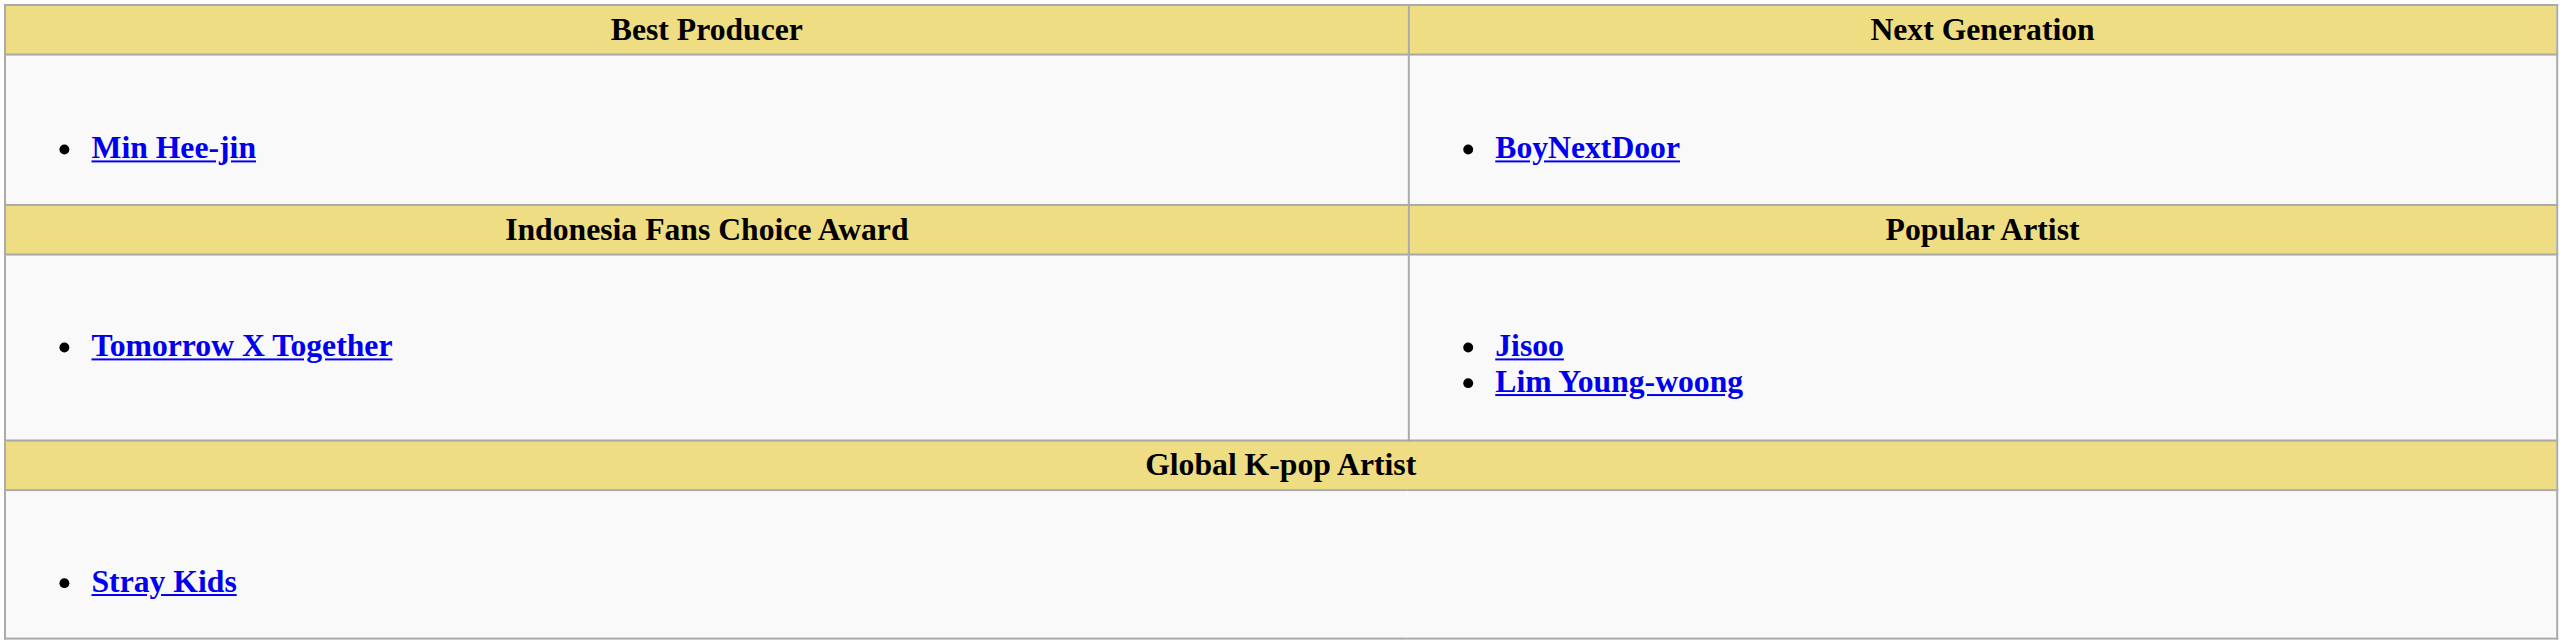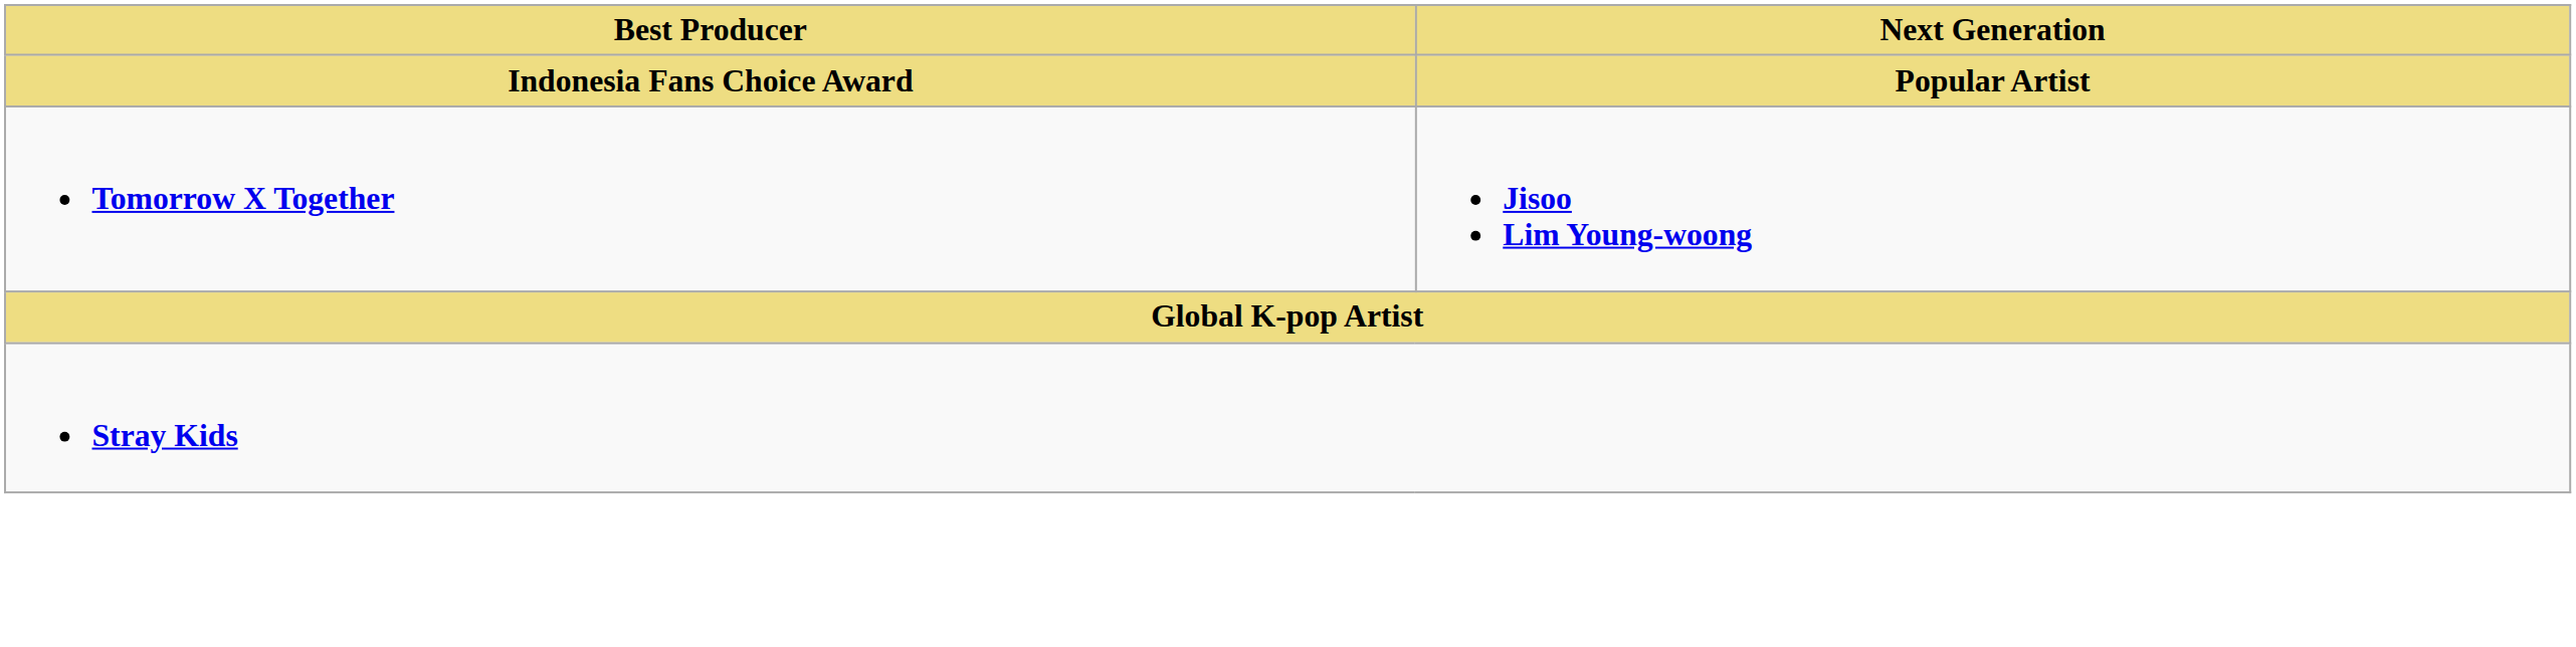 <table class="wikitable" style="width:65%">
 <tr>
 <th scope="col" style="background:#EEDD82">Best Producer</th>
 <th scope="col" style="background:#EEDD82">Next Generation</th>
-</tr>
-<tr>
-<td style="vertical-align:top"><br><ul><li><strong><a href='#'>Min Hee-jin</a></strong></li></ul></td>
-<td style="vertical-align:top"><br><ul><li><strong><a href='#'>BoyNextDoor</a></strong></li></ul></td>
 </tr>
 <tr>
 <th scope="col" style="background:#EEDD82">Indonesia Fans Choice Award</th>
 <th scope="col" style="background:#EEDD82">Popular Artist</th>
 </tr>
 <tr>
 <td style="vertical-align:top"><br><ul><li><strong><a href='#'>Tomorrow X Together</a></strong></li></ul></td>
 <td style="vertical-align:top"><br><ul><li><strong><a href='#'>Jisoo</a></strong></li><li><strong><a href='#'>Lim Young-woong</a></strong></li></ul></td>
 </tr>
 <tr>
 <th scope="col" colspan="2" style="background:#EEDD82">Global K-pop Artist</th>
 </tr>
 <tr>
 <td colspan="2" style="vertical-align:top"><br><ul><li><strong><a href='#'>Stray Kids</a></strong></li></ul></td>
 </tr>
 </table>
